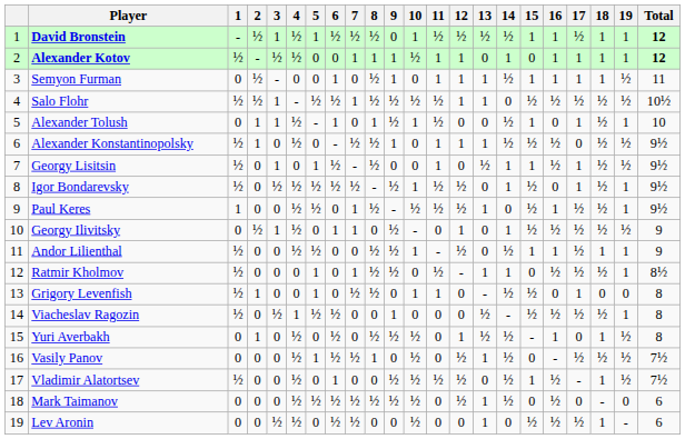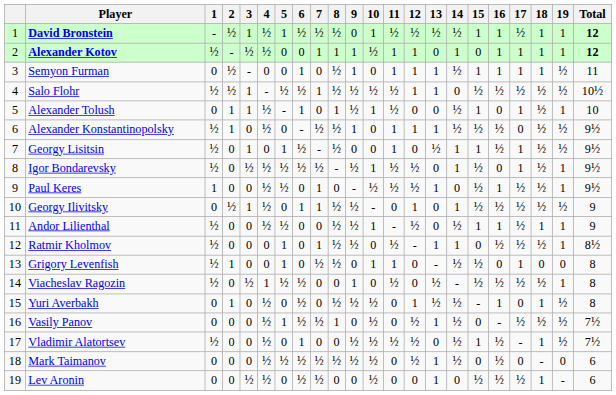 <table class="wikitable" border="1" width="800px">
 <tr>
 <th></th>
 <th>Player</th>
 <th>1</th>
 <th>2</th>
 <th>3</th>
 <th>4</th>
 <th>5</th>
 <th>6</th>
 <th>7</th>
 <th>8</th>
 <th>9</th>
 <th>10</th>
 <th>11</th>
 <th>12</th>
 <th>13</th>
 <th>14</th>
 <th>15</th>
 <th>16</th>
 <th>17</th>
 <th>18</th>
 <th>19</th>
 <th>Total</th>
 </tr>
 <tr align=center style="background:#ccffcc;">
 <td>1</td>
 <td align=left> <strong><a href='#'>David Bronstein</a></strong></td>
 <td>-</td>
 <td>½</td>
 <td>1</td>
 <td>½</td>
 <td>1</td>
 <td>½</td>
 <td>½</td>
 <td>½</td>
 <td>0</td>
 <td>1</td>
 <td>½</td>
 <td>½</td>
 <td>½</td>
 <td>½</td>
 <td>1</td>
 <td>1</td>
 <td>½</td>
 <td>1</td>
 <td>1</td>
 <td align=center><strong>12</strong></td>
 </tr>
 <tr align=center style="background:#ccffcc;">
 <td>2</td>
 <td align=left> <strong><a href='#'>Alexander Kotov</a></strong></td>
 <td>½</td>
 <td>-</td>
 <td>½</td>
 <td>½</td>
 <td>0</td>
 <td>0</td>
 <td>1</td>
 <td>1</td>
 <td>1</td>
 <td>½</td>
 <td>1</td>
 <td>1</td>
 <td>0</td>
 <td>1</td>
 <td>0</td>
 <td>1</td>
 <td>1</td>
 <td>1</td>
 <td>1</td>
 <td align=center><strong>12</strong></td>
 </tr>
 <tr align=center>
 <td>3</td>
 <td align=left> <a href='#'>Semyon Furman</a></td>
 <td>0</td>
 <td>½</td>
 <td>-</td>
 <td>0</td>
 <td>0</td>
 <td>1</td>
 <td>0</td>
 <td>½</td>
 <td>1</td>
 <td>0</td>
 <td>1</td>
 <td>1</td>
 <td>1</td>
 <td>½</td>
 <td>1</td>
 <td>1</td>
 <td>1</td>
 <td>1</td>
 <td>½</td>
 <td align=center>11</td>
 </tr>
 <tr align=center>
 <td>4</td>
 <td align=left> <a href='#'>Salo Flohr</a></td>
 <td>½</td>
 <td>½</td>
 <td>1</td>
 <td>-</td>
 <td>½</td>
 <td>½</td>
 <td>1</td>
 <td>½</td>
 <td>½</td>
 <td>½</td>
 <td>½</td>
 <td>1</td>
 <td>1</td>
 <td>0</td>
 <td>½</td>
 <td>½</td>
 <td>½</td>
 <td>½</td>
 <td>½</td>
 <td align=center>10½</td>
 </tr>
 <tr align=center>
 <td>5</td>
 <td align=left> <a href='#'>Alexander Tolush</a></td>
 <td>0</td>
 <td>1</td>
 <td>1</td>
 <td>½</td>
 <td>-</td>
 <td>1</td>
 <td>0</td>
 <td>1</td>
 <td>½</td>
 <td>1</td>
 <td>½</td>
 <td>0</td>
 <td>0</td>
 <td>½</td>
 <td>1</td>
 <td>0</td>
 <td>1</td>
 <td>½</td>
 <td>1</td>
 <td align=center>10</td>
 </tr>
 <tr align=center>
 <td>6</td>
 <td align=left> <a href='#'>Alexander Konstantinopolsky</a></td>
 <td>½</td>
 <td>1</td>
 <td>0</td>
 <td>½</td>
 <td>0</td>
 <td>-</td>
 <td>½</td>
 <td>½</td>
 <td>1</td>
 <td>0</td>
 <td>1</td>
 <td>1</td>
 <td>1</td>
 <td>½</td>
 <td>½</td>
 <td>½</td>
 <td>0</td>
 <td>½</td>
 <td>½</td>
 <td align=center>9½</td>
 </tr>
 <tr align=center>
 <td>7</td>
 <td align=left> <a href='#'>Georgy Lisitsin</a></td>
 <td>½</td>
 <td>0</td>
 <td>1</td>
 <td>0</td>
 <td>1</td>
 <td>½</td>
 <td>-</td>
 <td>½</td>
 <td>0</td>
 <td>0</td>
 <td>1</td>
 <td>0</td>
 <td>½</td>
 <td>1</td>
 <td>1</td>
 <td>½</td>
 <td>1</td>
 <td>½</td>
 <td>½</td>
 <td align=center>9½</td>
 </tr>
 <tr align=center>
 <td>8</td>
 <td align=left> <a href='#'>Igor Bondarevsky</a></td>
 <td>½</td>
 <td>0</td>
 <td>½</td>
 <td>½</td>
 <td>½</td>
 <td>½</td>
 <td>½</td>
 <td>-</td>
 <td>½</td>
 <td>1</td>
 <td>½</td>
 <td>½</td>
 <td>0</td>
 <td>1</td>
 <td>½</td>
 <td>0</td>
 <td>1</td>
 <td>½</td>
 <td>1</td>
 <td align=center>9½</td>
 </tr>
 <tr align=center>
 <td>9</td>
 <td align=left> <a href='#'>Paul Keres</a></td>
 <td>1</td>
 <td>0</td>
 <td>0</td>
 <td>½</td>
 <td>½</td>
 <td>0</td>
 <td>1</td>
-<td>½</td>
+<td>0</td>
 <td>-</td>
 <td>½</td>
 <td>½</td>
 <td>½</td>
 <td>1</td>
 <td>0</td>
 <td>½</td>
 <td>1</td>
 <td>½</td>
 <td>½</td>
 <td>1</td>
 <td align=center>9½</td>
 </tr>
 <tr align=center>
 <td>10</td>
 <td align=left> <a href='#'>Georgy Ilivitsky</a></td>
 <td>0</td>
 <td>½</td>
 <td>1</td>
 <td>½</td>
 <td>0</td>
 <td>1</td>
 <td>1</td>
-<td>0</td>
+<td>½</td>
 <td>½</td>
 <td>-</td>
 <td>0</td>
 <td>1</td>
 <td>0</td>
 <td>1</td>
 <td>½</td>
 <td>½</td>
 <td>½</td>
 <td>½</td>
 <td>½</td>
 <td align=center>9</td>
 </tr>
 <tr align=center>
 <td>11</td>
 <td align=left> <a href='#'>Andor Lilienthal</a></td>
 <td>½</td>
 <td>0</td>
 <td>0</td>
 <td>½</td>
 <td>½</td>
 <td>0</td>
 <td>0</td>
 <td>½</td>
 <td>½</td>
 <td>1</td>
 <td>-</td>
 <td>½</td>
 <td>0</td>
 <td>½</td>
 <td>1</td>
 <td>1</td>
 <td>½</td>
 <td>1</td>
 <td>1</td>
 <td align=center>9</td>
 </tr>
 <tr align=center>
 <td>12</td>
 <td align=left> <a href='#'>Ratmir Kholmov</a></td>
 <td>½</td>
 <td>0</td>
 <td>0</td>
 <td>0</td>
 <td>1</td>
 <td>0</td>
 <td>1</td>
 <td>½</td>
 <td>½</td>
 <td>0</td>
 <td>½</td>
 <td>-</td>
 <td>1</td>
 <td>1</td>
 <td>0</td>
 <td>½</td>
 <td>½</td>
 <td>½</td>
 <td>1</td>
 <td align=center>8½</td>
 </tr>
 <tr align=center>
 <td>13</td>
 <td align=left> <a href='#'>Grigory Levenfish</a></td>
 <td>½</td>
 <td>1</td>
 <td>0</td>
 <td>0</td>
 <td>1</td>
 <td>0</td>
 <td>½</td>
 <td>½</td>
 <td>0</td>
 <td>1</td>
 <td>1</td>
 <td>0</td>
 <td>-</td>
 <td>½</td>
 <td>½</td>
 <td>0</td>
 <td>1</td>
 <td>0</td>
 <td>0</td>
 <td align=center>8</td>
 </tr>
 <tr align=center>
 <td>14</td>
 <td align=left> <a href='#'>Viacheslav Ragozin</a></td>
 <td>½</td>
 <td>0</td>
 <td>½</td>
 <td>1</td>
 <td>½</td>
 <td>½</td>
 <td>0</td>
 <td>0</td>
 <td>1</td>
 <td>0</td>
-<td>0</td>
+<td>½</td>
 <td>0</td>
 <td>½</td>
 <td>-</td>
 <td>½</td>
 <td>½</td>
 <td>½</td>
 <td>½</td>
 <td>1</td>
 <td align=center>8</td>
 </tr>
 <tr align=center>
 <td>15</td>
 <td align=left> <a href='#'>Yuri Averbakh</a></td>
 <td>0</td>
 <td>1</td>
 <td>0</td>
 <td>½</td>
 <td>0</td>
 <td>½</td>
 <td>0</td>
 <td>½</td>
 <td>½</td>
 <td>½</td>
 <td>0</td>
 <td>1</td>
 <td>½</td>
 <td>½</td>
 <td>-</td>
 <td>1</td>
 <td>0</td>
 <td>1</td>
 <td>½</td>
 <td align=center>8</td>
 </tr>
 <tr align=center>
 <td>16</td>
 <td align=left> <a href='#'>Vasily Panov</a></td>
 <td>0</td>
 <td>0</td>
 <td>0</td>
 <td>½</td>
 <td>1</td>
 <td>½</td>
 <td>½</td>
 <td>1</td>
 <td>0</td>
 <td>½</td>
 <td>0</td>
 <td>½</td>
 <td>1</td>
 <td>½</td>
 <td>0</td>
 <td>-</td>
 <td>½</td>
 <td>½</td>
 <td>½</td>
 <td align=center>7½</td>
 </tr>
 <tr align=center>
 <td>17</td>
 <td align=left> <a href='#'>Vladimir Alatortsev</a></td>
 <td>½</td>
 <td>0</td>
 <td>0</td>
 <td>½</td>
 <td>0</td>
 <td>1</td>
 <td>0</td>
 <td>0</td>
 <td>½</td>
 <td>½</td>
 <td>½</td>
 <td>½</td>
 <td>0</td>
 <td>½</td>
 <td>1</td>
 <td>½</td>
 <td>-</td>
 <td>1</td>
 <td>½</td>
 <td align=center>7½</td>
 </tr>
 <tr align=center>
 <td>18</td>
 <td align=left> <a href='#'>Mark Taimanov</a></td>
 <td>0</td>
 <td>0</td>
 <td>0</td>
 <td>½</td>
 <td>½</td>
 <td>½</td>
 <td>½</td>
 <td>½</td>
 <td>½</td>
 <td>½</td>
 <td>0</td>
 <td>½</td>
 <td>1</td>
 <td>½</td>
 <td>0</td>
 <td>½</td>
 <td>0</td>
 <td>-</td>
 <td>0</td>
 <td align=center>6</td>
 </tr>
 <tr align=center>
 <td>19</td>
 <td align=left> <a href='#'>Lev Aronin</a></td>
 <td>0</td>
 <td>0</td>
 <td>½</td>
 <td>½</td>
 <td>0</td>
 <td>½</td>
 <td>½</td>
 <td>0</td>
 <td>0</td>
 <td>½</td>
 <td>0</td>
 <td>0</td>
 <td>1</td>
 <td>0</td>
 <td>½</td>
 <td>½</td>
 <td>½</td>
 <td>1</td>
 <td>-</td>
 <td align=center>6</td>
 </tr>
 </table>
